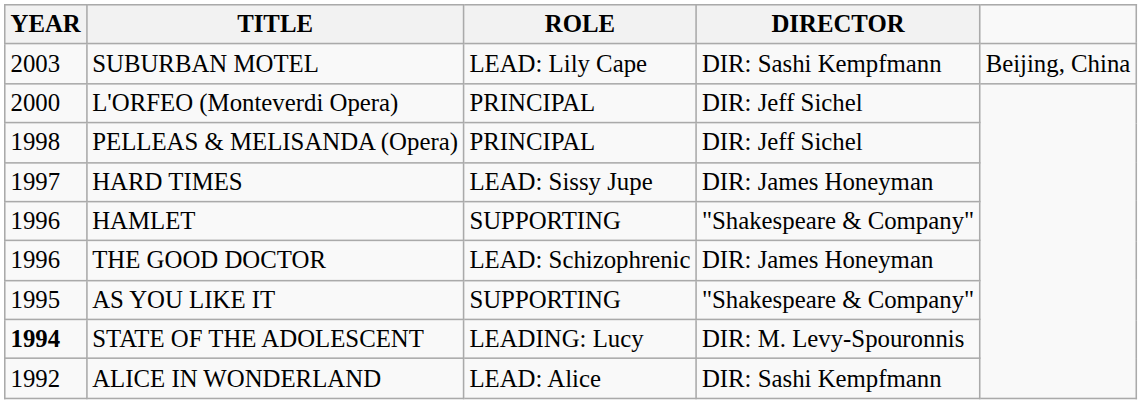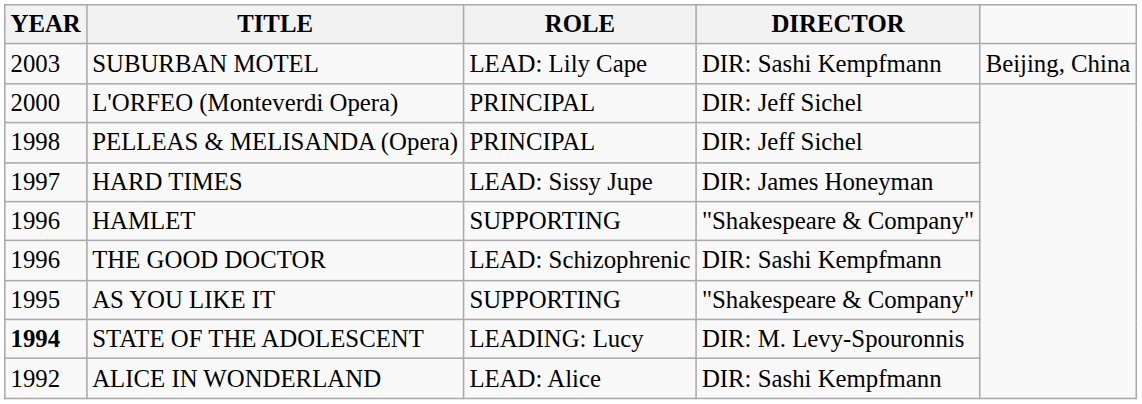 <table class="wikitable">
 <tr>
 <th>YEAR</th>
 <th>TITLE</th>
 <th>ROLE</th>
 <th>DIRECTOR</th>
 </tr>
 <tr>
 <td>2003</td>
 <td>SUBURBAN MOTEL</td>
 <td>LEAD: Lily Cape</td>
 <td>DIR:  Sashi Kempfmann</td>
 <td>Beijing, China</td>
 </tr>
 <tr>
 <td>2000</td>
 <td>L'ORFEO (Monteverdi Opera)</td>
 <td>PRINCIPAL</td>
 <td>DIR: Jeff Sichel</td>
 </tr>
 <tr>
 <td>1998</td>
 <td>PELLEAS & MELISANDA (Opera)</td>
 <td>PRINCIPAL</td>
 <td>DIR: Jeff Sichel</td>
 </tr>
 <tr>
 <td>1997</td>
 <td>HARD TIMES</td>
 <td>LEAD: Sissy Jupe</td>
 <td>DIR: James Honeyman</td>
 </tr>
 <tr>
 <td>1996</td>
 <td>HAMLET</td>
 <td>SUPPORTING</td>
 <td>"Shakespeare & Company"</td>
 </tr>
 <tr>
 <td>1996</td>
 <td>THE GOOD DOCTOR</td>
 <td>LEAD: Schizophrenic</td>
-<td>DIR: James Honeyman</td>
+<td>DIR:  Sashi Kempfmann</td>
 </tr>
 <tr>
 <td>1995</td>
 <td>AS YOU LIKE IT</td>
 <td>SUPPORTING</td>
 <td>"Shakespeare & Company"</td>
 </tr>
 <tr>
 <td><strong>1994</strong></td>
 <td>STATE OF THE ADOLESCENT</td>
 <td>LEADING: Lucy</td>
 <td>DIR: M. Levy-Spouronnis</td>
 </tr>
 <tr>
 <td>1992</td>
 <td>ALICE IN WONDERLAND</td>
 <td>LEAD: Alice</td>
 <td>DIR:  Sashi Kempfmann</td>
 </tr>
 </table>
